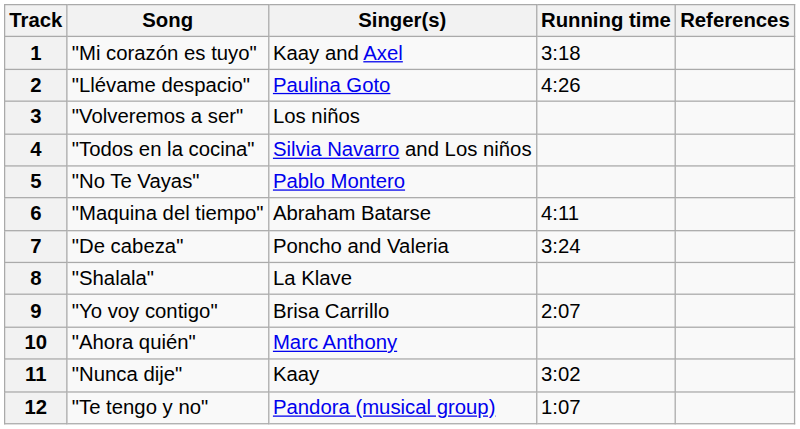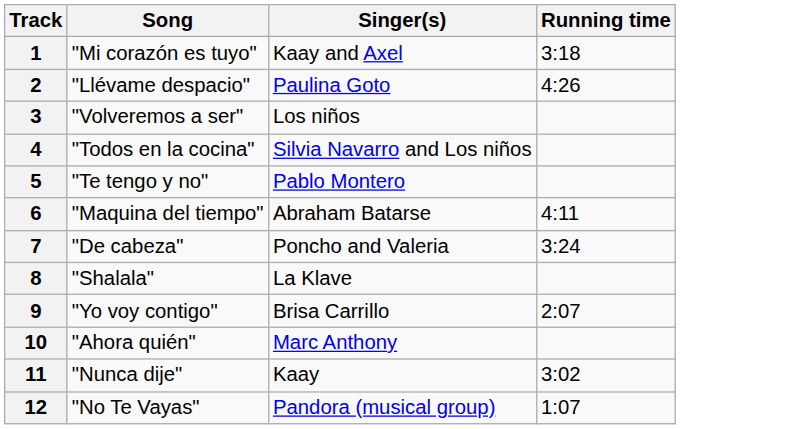 <table class="wikitable plainrowheaders">
 <tr>
 <th scope="col">Track</th>
 <th scope="col">Song</th>
 <th scope="col">Singer(s)</th>
 <th scope="col">Running time</th>
-<th scope="col">References</th>
 </tr>
 <tr>
 <th scope="row">1</th>
 <td>"Mi corazón es tuyo"</td>
 <td>Kaay and <a href='#'>Axel</a></td>
 <td>3:18</td>
-<td></td>
 </tr>
 <tr>
 <th scope="row">2</th>
 <td>"Llévame despacio"</td>
 <td><a href='#'>Paulina Goto</a></td>
 <td>4:26</td>
-<td></td>
 </tr>
 <tr>
 <th scope="row">3</th>
 <td>"Volveremos a ser"</td>
 <td>Los niños</td>
-<td></td>
 <td></td>
 </tr>
 <tr>
 <th scope="row">4</th>
 <td>"Todos en la cocina"</td>
 <td><a href='#'>Silvia Navarro</a> and Los niños</td>
 <td></td>
-<td></td>
 </tr>
 <tr>
 <th scope="row">5</th>
-<td>"No Te Vayas"</td>
+<td>"Te tengo y no"</td>
 <td><a href='#'>Pablo Montero</a></td>
-<td></td>
 <td></td>
 </tr>
 <tr>
 <th scope="row">6</th>
 <td>"Maquina del tiempo"</td>
 <td>Abraham Batarse</td>
 <td>4:11</td>
-<td></td>
 </tr>
 <tr>
 <th scope="row">7</th>
 <td>"De cabeza"</td>
 <td>Poncho and Valeria</td>
 <td>3:24</td>
-<td></td>
 </tr>
 <tr>
 <th scope="row">8</th>
 <td>"Shalala"</td>
 <td>La Klave</td>
-<td></td>
 <td></td>
 </tr>
 <tr>
 <th scope="row">9</th>
 <td>"Yo voy contigo"</td>
 <td>Brisa Carrillo</td>
 <td>2:07</td>
-<td></td>
 </tr>
 <tr>
 <th scope="row">10</th>
 <td>"Ahora quién"</td>
 <td><a href='#'>Marc Anthony</a></td>
-<td></td>
 <td></td>
 </tr>
 <tr>
 <th scope="row">11</th>
 <td>"Nunca dije"</td>
 <td>Kaay</td>
 <td>3:02</td>
-<td></td>
 </tr>
 <tr>
 <th scope="row">12</th>
-<td>"Te tengo y no"</td>
+<td>"No Te Vayas"</td>
 <td><a href='#'>Pandora (musical group)</a></td>
 <td>1:07</td>
-<td></td>
 </tr>
 </table>
